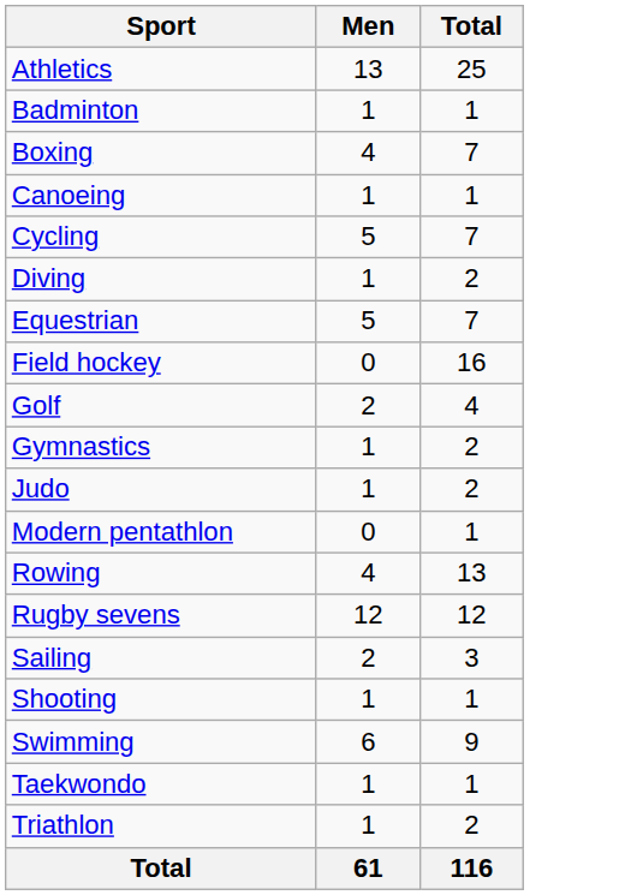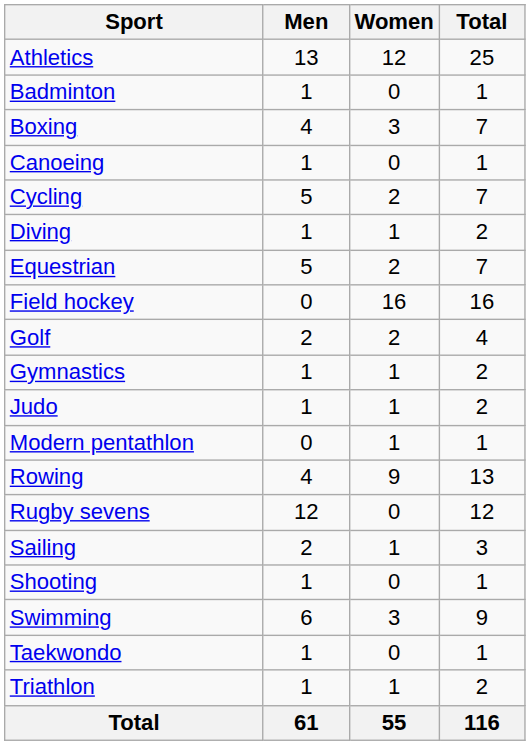 <table class="wikitable sortable" style="text-align:center;">
 <tr>
 <th width=180>Sport</th>
 <th width=55>Men</th>
+<th width=55>Women</th>
 <th width=55>Total</th>
 </tr>
 <tr>
 <td align=left><a href='#'>Athletics</a></td>
 <td>13</td>
+<td>12</td>
 <td>25</td>
 </tr>
 <tr>
 <td align=left><a href='#'>Badminton</a></td>
 <td>1</td>
+<td>0</td>
 <td>1</td>
 </tr>
 <tr>
 <td align=left><a href='#'>Boxing</a></td>
 <td>4</td>
+<td>3</td>
 <td>7</td>
 </tr>
 <tr>
 <td align=left><a href='#'>Canoeing</a></td>
 <td>1</td>
+<td>0</td>
 <td>1</td>
 </tr>
 <tr>
 <td align=left><a href='#'>Cycling</a></td>
 <td>5</td>
+<td>2</td>
 <td>7</td>
 </tr>
 <tr>
 <td align=left><a href='#'>Diving</a></td>
+<td>1</td>
 <td>1</td>
 <td>2</td>
 </tr>
 <tr>
 <td align=left><a href='#'>Equestrian</a></td>
 <td>5</td>
+<td>2</td>
 <td>7</td>
 </tr>
 <tr>
 <td align=left><a href='#'>Field hockey</a></td>
 <td>0</td>
 <td>16</td>
+<td>16</td>
 </tr>
 <tr>
 <td align=left><a href='#'>Golf</a></td>
+<td>2</td>
 <td>2</td>
 <td>4</td>
 </tr>
 <tr>
 <td align=left><a href='#'>Gymnastics</a></td>
 <td>1</td>
+<td>1</td>
 <td>2</td>
 </tr>
 <tr>
 <td align=left><a href='#'>Judo</a></td>
+<td>1</td>
 <td>1</td>
 <td>2</td>
 </tr>
 <tr>
 <td align=left><a href='#'>Modern pentathlon</a></td>
 <td>0</td>
 <td>1</td>
+<td>1</td>
 </tr>
 <tr>
 <td align=left><a href='#'>Rowing</a></td>
 <td>4</td>
+<td>9</td>
 <td>13</td>
 </tr>
 <tr>
 <td align=left><a href='#'>Rugby sevens</a></td>
 <td>12</td>
+<td>0</td>
 <td>12</td>
 </tr>
 <tr>
 <td align=left><a href='#'>Sailing</a></td>
 <td>2</td>
+<td>1</td>
 <td>3</td>
 </tr>
 <tr>
 <td align=left><a href='#'>Shooting</a></td>
 <td>1</td>
+<td>0</td>
 <td>1</td>
 </tr>
 <tr>
 <td align=left><a href='#'>Swimming</a></td>
 <td>6</td>
+<td>3</td>
 <td>9</td>
 </tr>
 <tr>
 <td align=left><a href='#'>Taekwondo</a></td>
 <td>1</td>
+<td>0</td>
 <td>1</td>
 </tr>
 <tr>
 <td align=left><a href='#'>Triathlon</a></td>
+<td>1</td>
 <td>1</td>
 <td>2</td>
 </tr>
 <tr>
 <th>Total</th>
 <th>61</th>
+<th>55</th>
 <th>116</th>
 </tr>
 </table>
